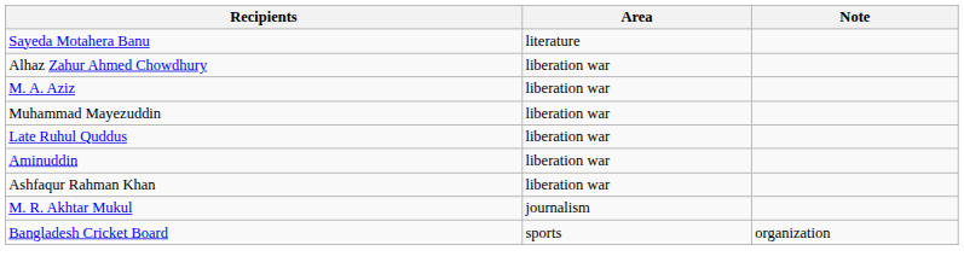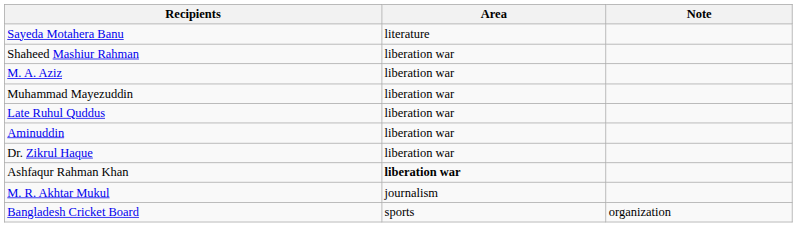 <table class="wikitable" style="width:80%;">
 <tr>
 <th>Recipients</th>
 <th>Area</th>
 <th>Note</th>
 </tr>
 <tr>
 <td><a href='#'>Sayeda Motahera Banu</a></td>
 <td>literature</td>
 <td></td>
 </tr>
 <tr>
-<td>Alhaz <a href='#'>Zahur Ahmed Chowdhury</a></td>
+<td>Shaheed <a href='#'>Mashiur Rahman</a></td>
 <td>liberation war</td>
 <td></td>
 </tr>
 <tr>
 <td><a href='#'>M. A. Aziz</a></td>
 <td>liberation war</td>
 <td></td>
 </tr>
 <tr>
 <td>Muhammad Mayezuddin</td>
 <td>liberation war</td>
 <td></td>
 </tr>
 <tr>
 <td><a href='#'>Late Ruhul Quddus</a></td>
 <td>liberation war</td>
 <td></td>
 </tr>
 <tr>
 <td><a href='#'>Aminuddin</a></td>
 <td>liberation war</td>
 <td></td>
 </tr>
 <tr>
+<td>Dr. <a href='#'>Zikrul Haque</a></td>
+<td>liberation war</td>
+<td></td>
+</tr>
+<tr>
 <td>Ashfaqur Rahman Khan</td>
-<td>liberation war</td>
+<td><strong>liberation war</strong></td>
 <td></td>
 </tr>
 <tr>
 <td><a href='#'>M. R. Akhtar Mukul</a></td>
 <td>journalism</td>
 <td></td>
 </tr>
 <tr>
 <td><a href='#'>Bangladesh Cricket Board</a></td>
 <td>sports</td>
 <td>organization</td>
 </tr>
 </table>
